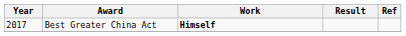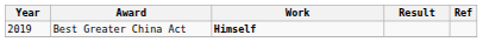 <table class="wikitable">
 <tr>
 <th width=60>Year</th>
 <th style="width:250px;">Award</th>
 <th style="width:270px;">Work</th>
 <th width="90">Result</th>
 <th width="30">Ref</th>
 </tr>
 <tr>
-<td>2017</td>
+<td>2019</td>
 <td>Best Greater China Act</td>
 <td><strong>Himself</strong></td>
 <td></td>
 <td></td>
 </tr>
 <tr>
 </tr>
 </table>
